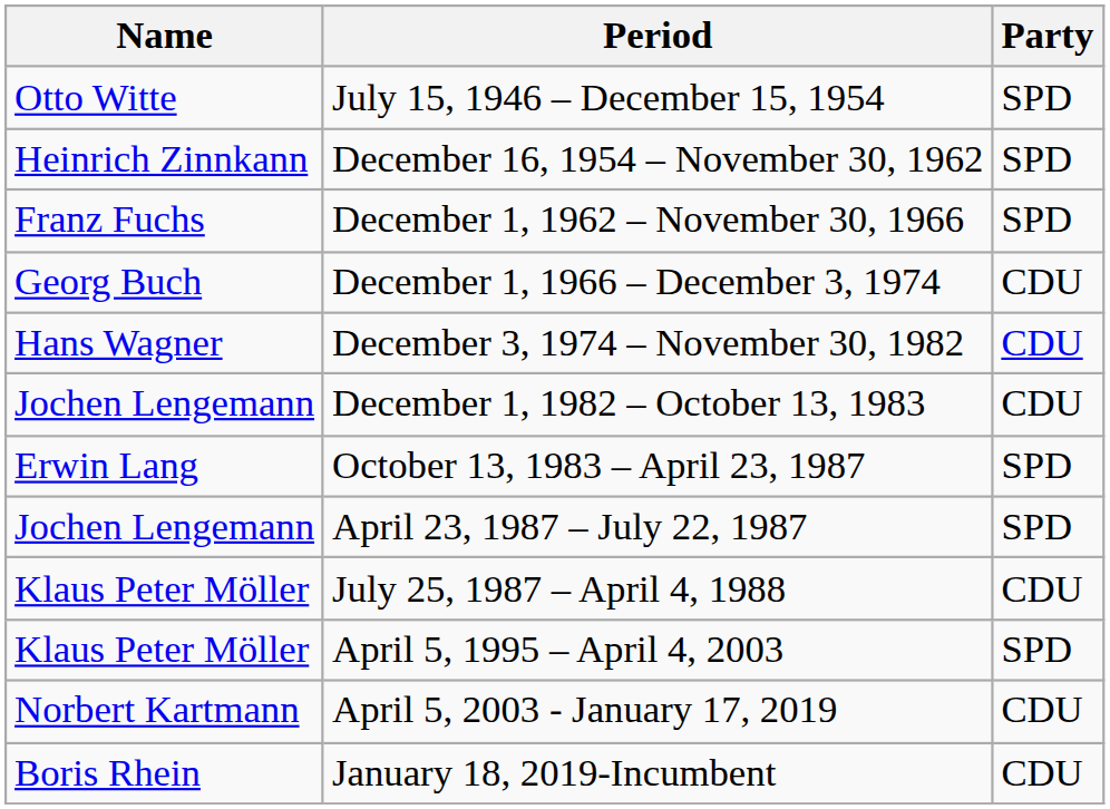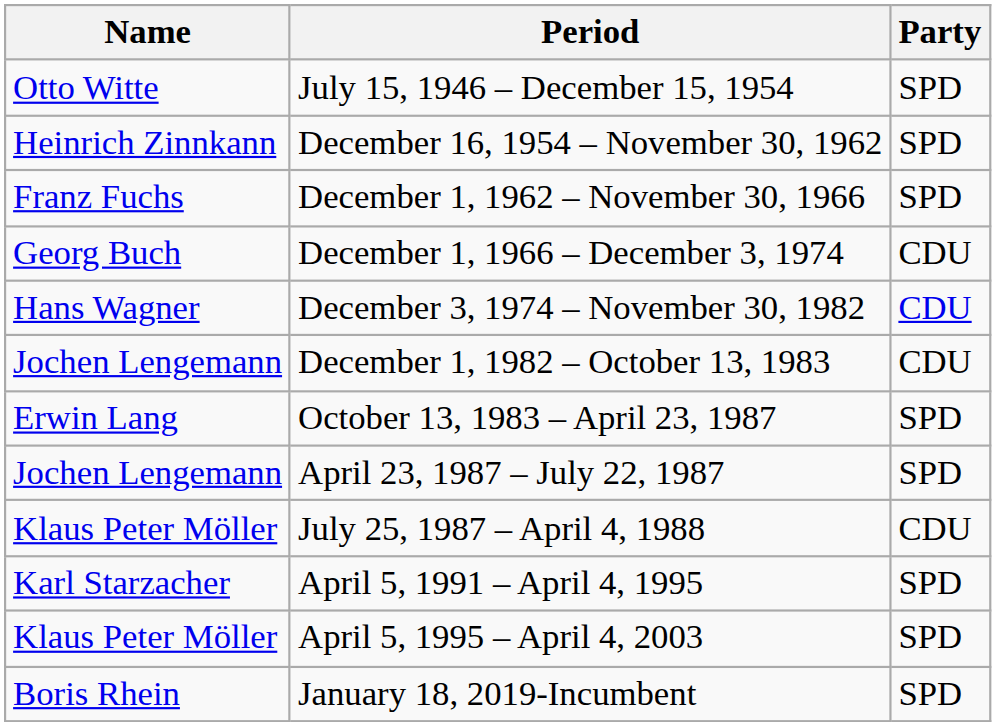 <table class="wikitable">
 <tr>
 <th>Name</th>
 <th>Period</th>
 <th>Party</th>
 </tr>
 <tr>
 <td><a href='#'>Otto Witte</a></td>
 <td>July 15, 1946 – December 15, 1954</td>
 <td>SPD</td>
 </tr>
 <tr>
 <td><a href='#'>Heinrich Zinnkann</a></td>
 <td>December 16, 1954 – November 30, 1962</td>
 <td>SPD</td>
 </tr>
 <tr>
 <td><a href='#'>Franz Fuchs</a></td>
 <td>December 1, 1962 – November 30, 1966</td>
 <td>SPD</td>
 </tr>
 <tr>
 <td><a href='#'>Georg Buch</a></td>
 <td>December 1, 1966 – December 3, 1974</td>
 <td>CDU</td>
 </tr>
 <tr>
 <td><a href='#'>Hans Wagner</a></td>
 <td>December 3, 1974 – November 30, 1982</td>
 <td><a href='#'>CDU</a></td>
 </tr>
 <tr>
 <td><a href='#'>Jochen Lengemann</a></td>
 <td>December 1, 1982 – October 13, 1983</td>
 <td>CDU</td>
 </tr>
 <tr>
 <td><a href='#'>Erwin Lang</a></td>
 <td>October 13, 1983 – April 23, 1987</td>
 <td>SPD</td>
 </tr>
 <tr>
 <td><a href='#'>Jochen Lengemann</a></td>
 <td>April 23, 1987 – July 22, 1987</td>
 <td>SPD</td>
 </tr>
 <tr>
 <td><a href='#'>Klaus Peter Möller</a></td>
 <td>July 25, 1987 – April 4, 1988</td>
 <td>CDU</td>
 </tr>
 <tr>
+<td><a href='#'>Karl Starzacher</a></td>
+<td>April 5, 1991 – April 4, 1995</td>
+<td>SPD</td>
+</tr>
+<tr>
 <td><a href='#'>Klaus Peter Möller</a></td>
 <td>April 5, 1995 – April 4, 2003</td>
 <td>SPD</td>
 </tr>
 <tr>
-<td><a href='#'>Norbert Kartmann</a></td>
-<td>April 5, 2003 - January 17, 2019</td>
-<td>CDU</td>
-</tr>
-<tr>
 <td><a href='#'>Boris Rhein</a></td>
 <td>January 18, 2019-Incumbent</td>
-<td>CDU</td>
+<td>SPD</td>
 </tr>
 </table>
